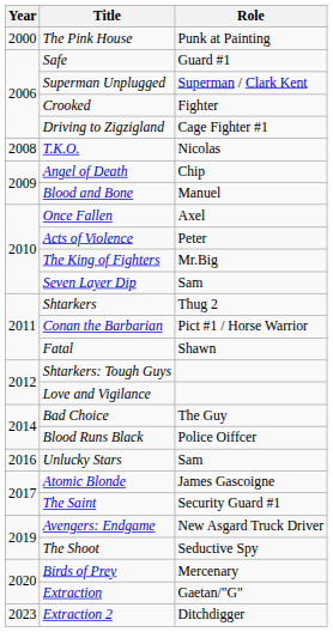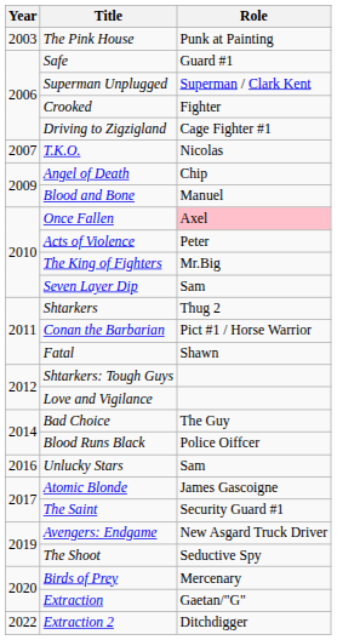 <table class="wikitable">
 <tr>
 <th>Year</th>
 <th>Title</th>
 <th>Role</th>
 </tr>
 <tr>
-<td>2000</td>
+<td>2003</td>
 <td><em>The Pink House</em></td>
 <td>Punk at Painting</td>
 </tr>
 <tr>
 <td rowspan=4>2006</td>
 <td><em>Safe</em></td>
 <td>Guard #1</td>
 </tr>
 <tr>
 <td><em>Superman Unplugged</em></td>
 <td><a href='#'>Superman</a> / <a href='#'>Clark Kent</a></td>
 </tr>
 <tr>
 <td><em>Crooked</em></td>
 <td>Fighter</td>
 </tr>
 <tr>
 <td><em>Driving to Zigzigland</em></td>
 <td>Cage Fighter #1</td>
 </tr>
 <tr>
-<td>2008</td>
+<td>2007</td>
 <td><em><a href='#'>T.K.O.</a></em></td>
 <td>Nicolas</td>
 </tr>
 <tr>
 <td rowspan=2>2009</td>
 <td><em><a href='#'>Angel of Death</a></em></td>
 <td>Chip</td>
 </tr>
 <tr>
 <td><em><a href='#'>Blood and Bone</a></em></td>
 <td>Manuel</td>
 </tr>
 <tr>
 <td rowspan=4>2010</td>
 <td><em><a href='#'>Once Fallen</a></em></td>
-<td>Axel</td>
+<td style="background: pink;">Axel</td>
 </tr>
 <tr>
 <td><em><a href='#'>Acts of Violence</a></em></td>
 <td>Peter</td>
 </tr>
 <tr>
 <td><em><a href='#'>The King of Fighters</a></em></td>
 <td>Mr.Big</td>
 </tr>
 <tr>
 <td><em><a href='#'>Seven Layer Dip</a></em></td>
 <td>Sam</td>
 </tr>
 <tr>
 <td rowspan=3>2011</td>
 <td><em>Shtarkers</em></td>
 <td>Thug 2</td>
 </tr>
 <tr>
 <td><em><a href='#'>Conan the Barbarian</a></em></td>
 <td>Pict #1 / Horse Warrior</td>
 </tr>
 <tr>
 <td><em>Fatal</em></td>
 <td>Shawn</td>
 </tr>
 <tr>
 <td rowspan=2>2012</td>
 <td><em>Shtarkers: Tough Guys</em></td>
 <td></td>
 </tr>
 <tr>
 <td><em>Love and Vigilance</em></td>
 <td></td>
 </tr>
 <tr>
 <td rowspan=2>2014</td>
 <td><em>Bad Choice</em></td>
 <td>The Guy</td>
 </tr>
 <tr>
 <td><em>Blood Runs Black</em></td>
 <td>Police Oiffcer</td>
 </tr>
 <tr>
 <td>2016</td>
 <td><em>Unlucky Stars</em></td>
 <td>Sam</td>
 </tr>
 <tr>
 <td rowspan=2>2017</td>
 <td><em><a href='#'>Atomic Blonde</a></em></td>
 <td>James Gascoigne</td>
 </tr>
 <tr>
 <td><em><a href='#'>The Saint</a></em></td>
 <td>Security Guard #1</td>
 </tr>
 <tr>
 <td rowspan=2>2019</td>
 <td><em><a href='#'>Avengers: Endgame</a></em></td>
 <td>New Asgard Truck Driver</td>
 </tr>
 <tr>
 <td><em>The Shoot</em></td>
 <td>Seductive Spy</td>
 </tr>
 <tr>
 <td rowspan=2>2020</td>
 <td><em><a href='#'>Birds of Prey</a></em></td>
 <td>Mercenary</td>
 </tr>
 <tr>
 <td><em><a href='#'>Extraction</a></em></td>
 <td>Gaetan/"G"</td>
 </tr>
 <tr>
-<td>2023</td>
+<td>2022</td>
 <td><em><a href='#'>Extraction 2</a></em></td>
 <td>Ditchdigger</td>
 </tr>
 </table>
